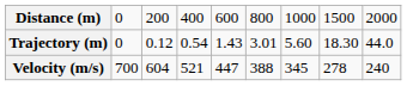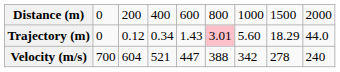 <table class="wikitable">
 <tr>
 <th>Distance (m)</th>
 <td>0</td>
 <td>200</td>
 <td>400</td>
 <td>600</td>
 <td>800</td>
 <td>1000</td>
 <td>1500</td>
 <td>2000</td>
 </tr>
 <tr>
 <th>Trajectory (m)</th>
 <td>0</td>
 <td>0.12</td>
-<td>0.54</td>
+<td>0.34</td>
 <td>1.43</td>
-<td>3.01</td>
+<td style="background: pink;">3.01</td>
 <td>5.60</td>
-<td>18.30</td>
+<td>18.29</td>
 <td>44.0</td>
 </tr>
 <tr>
 <th>Velocity (m/s)</th>
 <td>700</td>
 <td>604</td>
 <td>521</td>
 <td>447</td>
 <td>388</td>
-<td>345</td>
+<td>342</td>
 <td>278</td>
 <td>240</td>
 </tr>
 </table>
